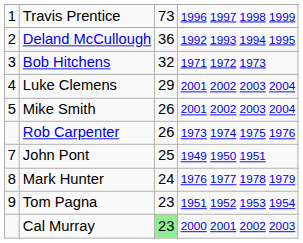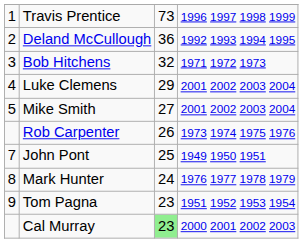 <table class="wikitable">
 <tr>
 </tr>
 <tr>
 <td>1</td>
 <td>Travis Prentice</td>
 <td>73</td>
 <td style="font-size:80%;"><a href='#'>1996</a> <a href='#'>1997</a> <a href='#'>1998</a> <a href='#'>1999</a></td>
 </tr>
 <tr>
 <td>2</td>
 <td><a href='#'>Deland McCullough</a></td>
 <td>36</td>
 <td style="font-size:80%;"><a href='#'>1992</a> <a href='#'>1993</a> <a href='#'>1994</a> <a href='#'>1995</a></td>
 </tr>
 <tr>
 <td>3</td>
 <td><a href='#'>Bob Hitchens</a></td>
 <td>32</td>
 <td style="font-size:80%;"><a href='#'>1971</a> <a href='#'>1972</a> <a href='#'>1973</a></td>
 </tr>
 <tr>
 <td>4</td>
 <td>Luke Clemens</td>
 <td>29</td>
 <td style="font-size:80%;"><a href='#'>2001</a> <a href='#'>2002</a> <a href='#'>2003</a> <a href='#'>2004</a></td>
 </tr>
 <tr>
 <td>5</td>
 <td>Mike Smith</td>
-<td>26</td>
+<td>27</td>
 <td style="font-size:80%;"><a href='#'>2001</a> <a href='#'>2002</a> <a href='#'>2003</a> <a href='#'>2004</a></td>
 </tr>
 <tr>
 <td></td>
 <td><a href='#'>Rob Carpenter</a></td>
 <td>26</td>
 <td style="font-size:80%;"><a href='#'>1973</a> <a href='#'>1974</a> <a href='#'>1975</a> <a href='#'>1976</a></td>
 </tr>
 <tr>
 <td>7</td>
 <td>John Pont</td>
 <td>25</td>
 <td style="font-size:80%;"><a href='#'>1949</a> <a href='#'>1950</a> <a href='#'>1951</a></td>
 </tr>
 <tr>
 <td>8</td>
 <td>Mark Hunter</td>
 <td>24</td>
 <td style="font-size:80%;"><a href='#'>1976</a> <a href='#'>1977</a> <a href='#'>1978</a> <a href='#'>1979</a></td>
 </tr>
 <tr>
 <td>9</td>
 <td>Tom Pagna</td>
 <td>23</td>
 <td style="font-size:80%;"><a href='#'>1951</a> <a href='#'>1952</a> <a href='#'>1953</a> <a href='#'>1954</a></td>
 </tr>
 <tr>
 <td></td>
 <td>Cal Murray</td>
 <td style="background: lightgreen;">23</td>
 <td style="font-size:80%;"><a href='#'>2000</a> <a href='#'>2001</a> <a href='#'>2002</a> <a href='#'>2003</a></td>
 </tr>
 </table>
